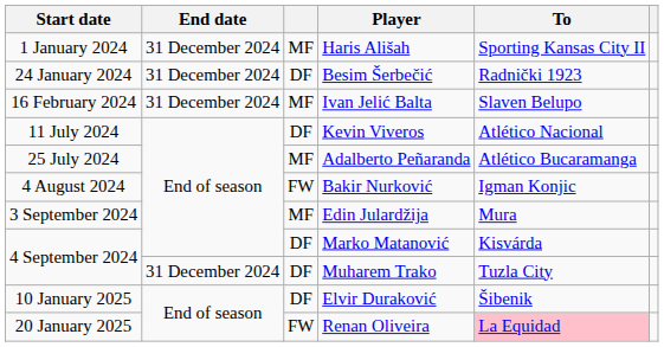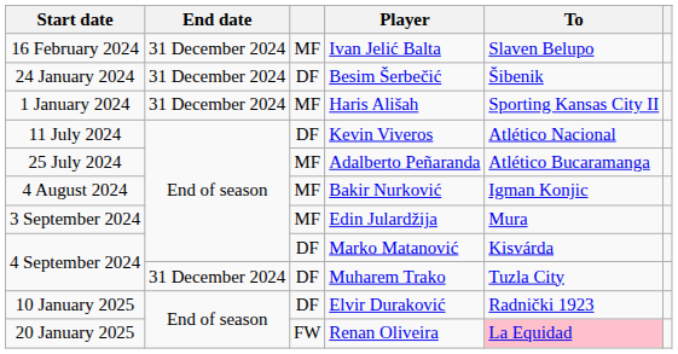 <table class="wikitable" style="text-align:center">
 <tr>
 <th>Start date</th>
 <th>End date</th>
 <th></th>
 <th>Player</th>
 <th>To</th>
 <th></th>
 </tr>
 <tr>
-<td>1 January 2024</td>
+<td>16 February 2024</td>
 <td>31 December 2024</td>
 <td>MF</td>
-<td style="text-align:left"> <a href='#'>Haris Ališah</a></td>
-<td style="text-align:left"> <a href='#'>Sporting Kansas City II</a></td>
+<td style="text-align:left"> <a href='#'>Ivan Jelić Balta</a></td>
+<td style="text-align:left"> <a href='#'>Slaven Belupo</a></td>
 <td></td>
 </tr>
 <tr>
 <td>24 January 2024</td>
 <td>31 December 2024</td>
 <td>DF</td>
 <td style="text-align:left"> <a href='#'>Besim Šerbečić</a></td>
-<td style="text-align:left"> <a href='#'>Radnički 1923</a></td>
+<td style="text-align:left"> <a href='#'>Šibenik</a></td>
 <td></td>
 </tr>
 <tr>
-<td>16 February 2024</td>
+<td>1 January 2024</td>
 <td>31 December 2024</td>
 <td>MF</td>
-<td style="text-align:left"> <a href='#'>Ivan Jelić Balta</a></td>
-<td style="text-align:left"> <a href='#'>Slaven Belupo</a></td>
+<td style="text-align:left"> <a href='#'>Haris Ališah</a></td>
+<td style="text-align:left"> <a href='#'>Sporting Kansas City II</a></td>
 <td></td>
 </tr>
 <tr>
 <td>11 July 2024</td>
 <td rowspan=5>End of season</td>
 <td>DF</td>
 <td style="text-align:left"> <a href='#'>Kevin Viveros</a></td>
 <td style="text-align:left"> <a href='#'>Atlético Nacional</a></td>
 <td></td>
 </tr>
 <tr>
 <td>25 July 2024</td>
 <td>MF</td>
 <td style="text-align:left"> <a href='#'>Adalberto Peñaranda</a></td>
 <td style="text-align:left"> <a href='#'>Atlético Bucaramanga</a></td>
 <td></td>
 </tr>
 <tr>
 <td>4 August 2024</td>
-<td>FW</td>
+<td>MF</td>
 <td style="text-align:left"> <a href='#'>Bakir Nurković</a></td>
 <td style="text-align:left"> <a href='#'>Igman Konjic</a></td>
 <td></td>
 </tr>
 <tr>
 <td>3 September 2024</td>
 <td>MF</td>
 <td style="text-align:left"> <a href='#'>Edin Julardžija</a></td>
 <td style="text-align:left"> <a href='#'>Mura</a></td>
 <td></td>
 </tr>
 <tr>
 <td rowspan=2>4 September 2024</td>
 <td>DF</td>
 <td style="text-align:left"> <a href='#'>Marko Matanović</a></td>
 <td style="text-align:left"> <a href='#'>Kisvárda</a></td>
 <td></td>
 </tr>
 <tr>
 <td>31 December 2024</td>
 <td>DF</td>
 <td style="text-align:left"> <a href='#'>Muharem Trako</a></td>
 <td style="text-align:left"> <a href='#'>Tuzla City</a></td>
 <td></td>
 </tr>
 <tr>
 <td>10 January 2025</td>
 <td rowspan=2>End of season</td>
 <td>DF</td>
 <td style="text-align:left"> <a href='#'>Elvir Duraković</a></td>
-<td style="text-align:left"> <a href='#'>Šibenik</a></td>
+<td style="text-align:left"> <a href='#'>Radnički 1923</a></td>
 <td></td>
 </tr>
 <tr>
 <td>20 January 2025</td>
 <td>FW</td>
 <td style="text-align:left"> <a href='#'>Renan Oliveira</a></td>
 <td style="background: pink; text-align:left"> <a href='#'>La Equidad</a></td>
 <td></td>
 </tr>
 </table>
